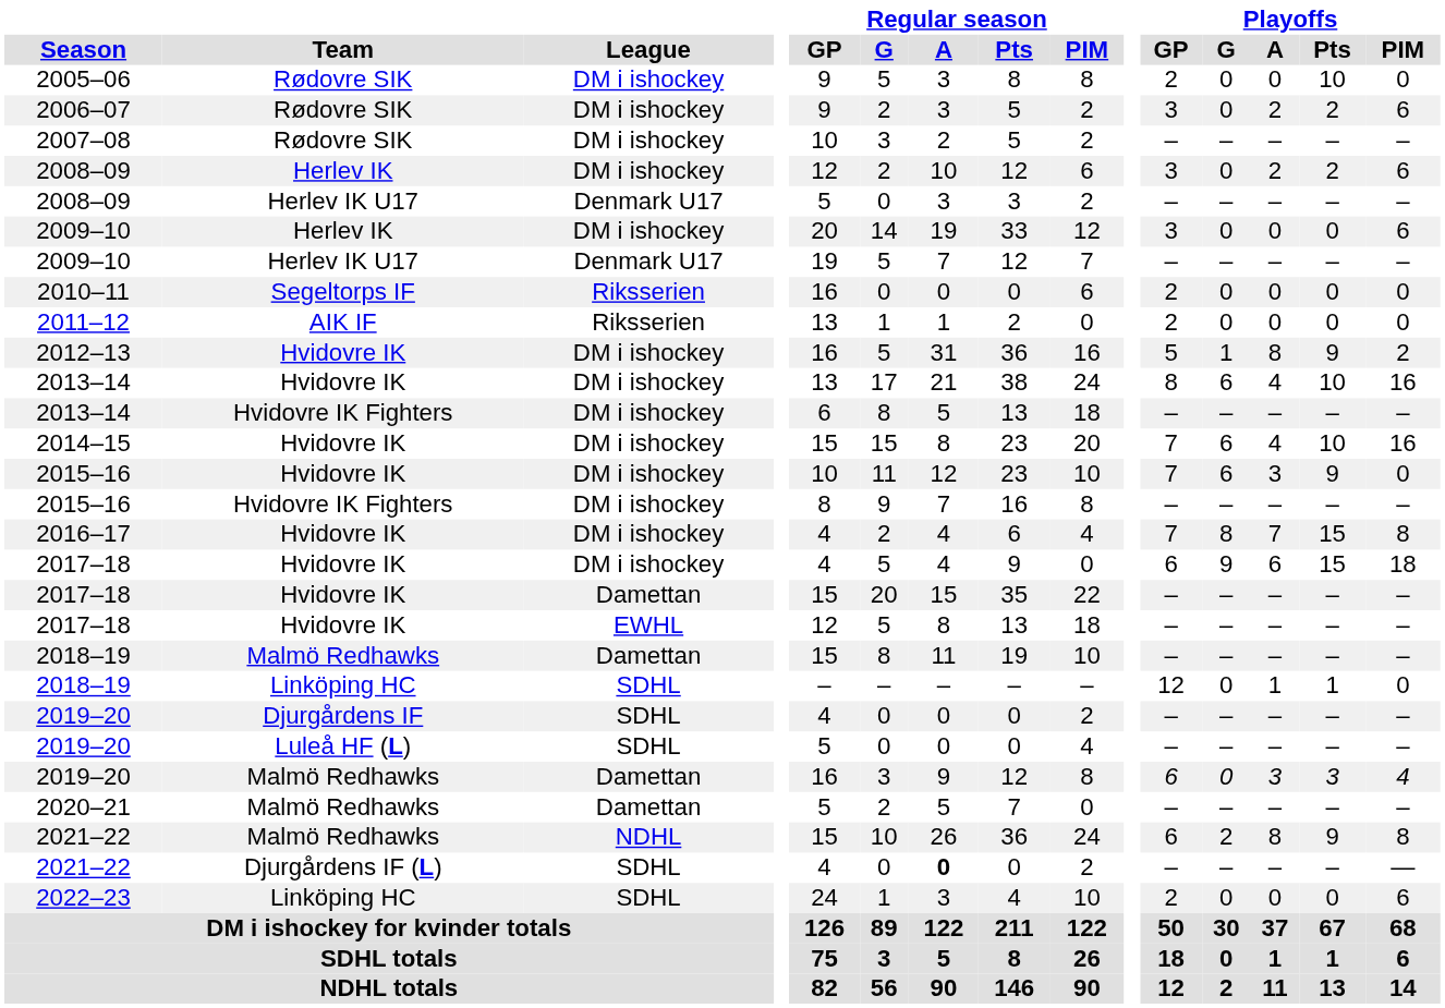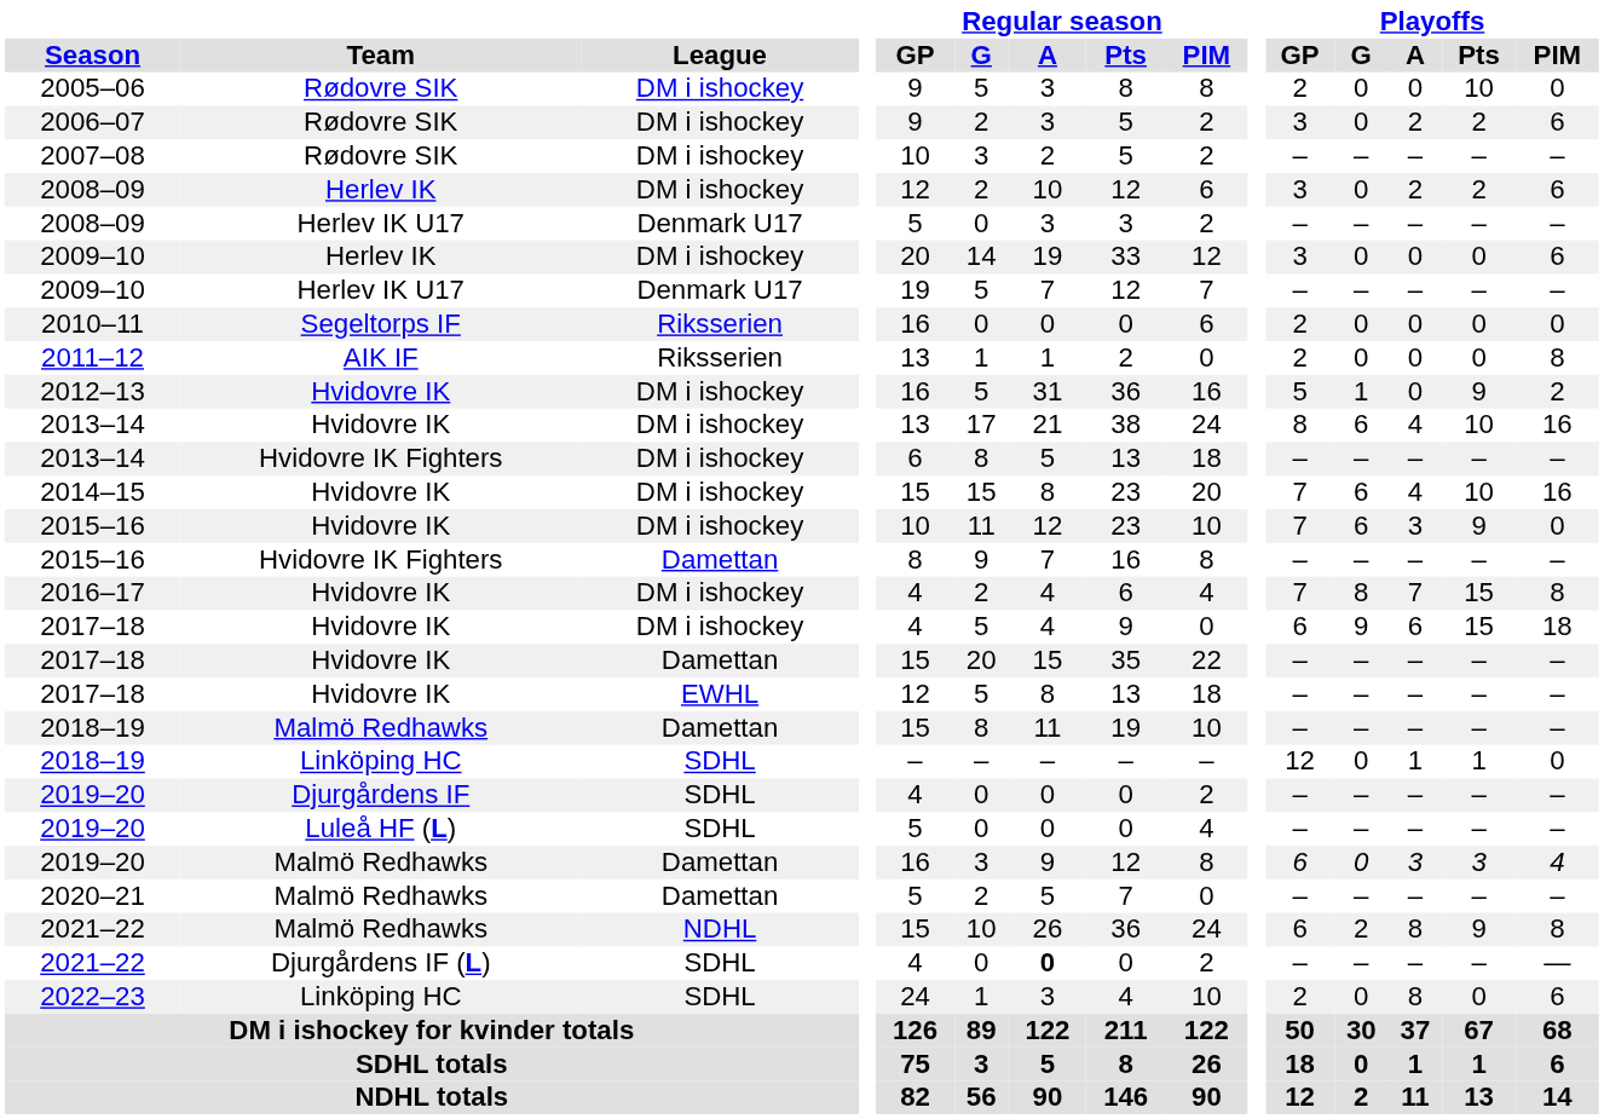 <table border="0" cellpadding="1" cellspacing="0" width="75%" style="text-align:center">
 <tr>
 <th colspan="3" bgcolor="#ffffff"> </th>
 <th rowspan="99" bgcolor="#ffffff"> </th>
 <th colspan="5"><a href='#'>Regular season</a></th>
 <th rowspan="99" bgcolor="#ffffff"> </th>
 <th colspan="5"><a href='#'>Playoffs</a></th>
 </tr>
 <tr bgcolor="#e0e0e0">
 <th><a href='#'>Season</a></th>
 <th>Team</th>
 <th>League</th>
 <th>GP</th>
 <th><a href='#'>G</a></th>
 <th><a href='#'>A</a></th>
 <th><a href='#'>Pts</a></th>
 <th><a href='#'>PIM</a></th>
 <th>GP</th>
 <th>G</th>
 <th>A</th>
 <th>Pts</th>
 <th>PIM</th>
 </tr>
 <tr>
 <td>2005–06</td>
 <td><a href='#'>Rødovre SIK</a></td>
 <td><a href='#'>DM i ishockey</a></td>
 <td>9</td>
 <td>5</td>
 <td>3</td>
 <td>8</td>
 <td>8</td>
 <td>2</td>
 <td>0</td>
 <td>0</td>
 <td>10</td>
 <td>0</td>
 </tr>
 <tr bgcolor="#f0f0f0">
 <td>2006–07</td>
 <td>Rødovre SIK</td>
 <td>DM i ishockey</td>
 <td>9</td>
 <td>2</td>
 <td>3</td>
 <td>5</td>
 <td>2</td>
 <td>3</td>
 <td>0</td>
 <td>2</td>
 <td>2</td>
 <td>6</td>
 </tr>
 <tr>
 <td>2007–08</td>
 <td>Rødovre SIK</td>
 <td>DM i ishockey</td>
 <td>10</td>
 <td>3</td>
 <td>2</td>
 <td>5</td>
 <td>2</td>
 <td>–</td>
 <td>–</td>
 <td>–</td>
 <td>–</td>
 <td>–</td>
 </tr>
 <tr bgcolor="#f0f0f0">
 <td>2008–09</td>
 <td><a href='#'>Herlev IK</a></td>
 <td>DM i ishockey</td>
 <td>12</td>
 <td>2</td>
 <td>10</td>
 <td>12</td>
 <td>6</td>
 <td>3</td>
 <td>0</td>
 <td>2</td>
 <td>2</td>
 <td>6</td>
 </tr>
 <tr>
 <td>2008–09</td>
 <td>Herlev IK U17</td>
 <td>Denmark U17</td>
 <td>5</td>
 <td>0</td>
 <td>3</td>
 <td>3</td>
 <td>2</td>
 <td>–</td>
 <td>–</td>
 <td>–</td>
 <td>–</td>
 <td>–</td>
 </tr>
 <tr bgcolor="#f0f0f0">
 <td>2009–10</td>
 <td>Herlev IK</td>
 <td>DM i ishockey</td>
 <td>20</td>
 <td>14</td>
 <td>19</td>
 <td>33</td>
 <td>12</td>
 <td>3</td>
 <td>0</td>
 <td>0</td>
 <td>0</td>
 <td>6</td>
 </tr>
 <tr>
 <td>2009–10</td>
 <td>Herlev IK U17</td>
 <td>Denmark U17</td>
 <td>19</td>
 <td>5</td>
 <td>7</td>
 <td>12</td>
 <td>7</td>
 <td>–</td>
 <td>–</td>
 <td>–</td>
 <td>–</td>
 <td>–</td>
 </tr>
 <tr bgcolor="#f0f0f0">
 <td>2010–11</td>
 <td><a href='#'>Segeltorps IF</a></td>
 <td><a href='#'>Riksserien</a></td>
 <td>16</td>
 <td>0</td>
 <td>0</td>
 <td>0</td>
 <td>6</td>
 <td>2</td>
 <td>0</td>
 <td>0</td>
 <td>0</td>
 <td>0</td>
 </tr>
 <tr>
 <td><a href='#'>2011–12</a></td>
 <td><a href='#'>AIK IF</a></td>
 <td>Riksserien</td>
 <td>13</td>
 <td>1</td>
 <td>1</td>
 <td>2</td>
 <td>0</td>
 <td>2</td>
 <td>0</td>
 <td>0</td>
 <td>0</td>
-<td>0</td>
+<td>8</td>
 </tr>
 <tr bgcolor="#f0f0f0">
 <td>2012–13</td>
 <td><a href='#'>Hvidovre IK</a></td>
 <td>DM i ishockey</td>
 <td>16</td>
 <td>5</td>
 <td>31</td>
 <td>36</td>
 <td>16</td>
 <td>5</td>
 <td>1</td>
-<td>8</td>
+<td>0</td>
 <td>9</td>
 <td>2</td>
 </tr>
 <tr>
 <td>2013–14</td>
 <td>Hvidovre IK</td>
 <td>DM i ishockey</td>
 <td>13</td>
 <td>17</td>
 <td>21</td>
 <td>38</td>
 <td>24</td>
 <td>8</td>
 <td>6</td>
 <td>4</td>
 <td>10</td>
 <td>16</td>
 </tr>
 <tr bgcolor="#f0f0f0">
 <td>2013–14</td>
 <td>Hvidovre IK Fighters</td>
 <td>DM i ishockey</td>
 <td>6</td>
 <td>8</td>
 <td>5</td>
 <td>13</td>
 <td>18</td>
 <td>–</td>
 <td>–</td>
 <td>–</td>
 <td>–</td>
 <td>–</td>
 </tr>
 <tr>
 <td>2014–15</td>
 <td>Hvidovre IK</td>
 <td>DM i ishockey</td>
 <td>15</td>
 <td>15</td>
 <td>8</td>
 <td>23</td>
 <td>20</td>
 <td>7</td>
 <td>6</td>
 <td>4</td>
 <td>10</td>
 <td>16</td>
 </tr>
 <tr bgcolor="#f0f0f0">
 <td>2015–16</td>
 <td>Hvidovre IK</td>
 <td>DM i ishockey</td>
 <td>10</td>
 <td>11</td>
 <td>12</td>
 <td>23</td>
 <td>10</td>
 <td>7</td>
 <td>6</td>
 <td>3</td>
 <td>9</td>
 <td>0</td>
 </tr>
 <tr>
 <td>2015–16</td>
 <td>Hvidovre IK Fighters</td>
-<td>DM i ishockey</td>
+<td><a href='#'>Damettan</a></td>
 <td>8</td>
 <td>9</td>
 <td>7</td>
 <td>16</td>
 <td>8</td>
 <td>–</td>
 <td>–</td>
 <td>–</td>
 <td>–</td>
 <td>–</td>
 </tr>
 <tr bgcolor="#f0f0f0">
 <td>2016–17</td>
 <td>Hvidovre IK</td>
 <td>DM i ishockey</td>
 <td>4</td>
 <td>2</td>
 <td>4</td>
 <td>6</td>
 <td>4</td>
 <td>7</td>
 <td>8</td>
 <td>7</td>
 <td>15</td>
 <td>8</td>
 </tr>
 <tr>
 <td>2017–18</td>
 <td>Hvidovre IK</td>
 <td>DM i ishockey</td>
 <td>4</td>
 <td>5</td>
 <td>4</td>
 <td>9</td>
 <td>0</td>
 <td>6</td>
 <td>9</td>
 <td>6</td>
 <td>15</td>
 <td>18</td>
 </tr>
 <tr bgcolor="#f0f0f0">
 <td>2017–18</td>
 <td>Hvidovre IK</td>
 <td>Damettan</td>
 <td>15</td>
 <td>20</td>
 <td>15</td>
 <td>35</td>
 <td>22</td>
 <td>–</td>
 <td>–</td>
 <td>–</td>
 <td>–</td>
 <td>–</td>
 </tr>
 <tr>
 <td>2017–18</td>
 <td>Hvidovre IK</td>
 <td><a href='#'>EWHL</a></td>
 <td>12</td>
 <td>5</td>
 <td>8</td>
 <td>13</td>
 <td>18</td>
 <td>–</td>
 <td>–</td>
 <td>–</td>
 <td>–</td>
 <td>–</td>
 </tr>
 <tr bgcolor="#f0f0f0">
 <td>2018–19</td>
 <td><a href='#'>Malmö Redhawks</a></td>
 <td>Damettan</td>
 <td>15</td>
 <td>8</td>
 <td>11</td>
 <td>19</td>
 <td>10</td>
 <td>–</td>
 <td>–</td>
 <td>–</td>
 <td>–</td>
 <td>–</td>
 </tr>
 <tr>
 <td><a href='#'>2018–19</a></td>
 <td><a href='#'>Linköping HC</a></td>
 <td><a href='#'>SDHL</a></td>
 <td>–</td>
 <td>–</td>
 <td>–</td>
 <td>–</td>
 <td>–</td>
 <td>12</td>
 <td>0</td>
 <td>1</td>
 <td>1</td>
 <td>0</td>
 </tr>
 <tr bgcolor="#f0f0f0">
 <td><a href='#'>2019–20</a></td>
 <td><a href='#'>Djurgårdens IF</a></td>
 <td>SDHL</td>
 <td>4</td>
 <td>0</td>
 <td>0</td>
 <td>0</td>
 <td>2</td>
 <td>–</td>
 <td>–</td>
 <td>–</td>
 <td>–</td>
 <td>–</td>
 </tr>
 <tr>
 <td><a href='#'>2019–20</a></td>
 <td><a href='#'>Luleå HF</a> (<a href='#'><strong>L</strong></a>)</td>
 <td>SDHL</td>
 <td>5</td>
 <td>0</td>
 <td>0</td>
 <td>0</td>
 <td>4</td>
 <td>–</td>
 <td>–</td>
 <td>–</td>
 <td>–</td>
 <td>–</td>
 </tr>
 <tr bgcolor="#f0f0f0">
 <td>2019–20</td>
 <td>Malmö Redhawks</td>
 <td>Damettan</td>
 <td>16</td>
 <td>3</td>
 <td>9</td>
 <td>12</td>
 <td>8</td>
 <td><em>6</em></td>
 <td><em>0</em></td>
 <td><em>3</em></td>
 <td><em>3</em></td>
 <td><em>4</em></td>
 </tr>
 <tr>
 <td>2020–21</td>
 <td>Malmö Redhawks</td>
 <td>Damettan</td>
 <td>5</td>
 <td>2</td>
 <td>5</td>
 <td>7</td>
 <td>0</td>
 <td>–</td>
 <td>–</td>
 <td>–</td>
 <td>–</td>
 <td>–</td>
 </tr>
 <tr bgcolor="#f0f0f0">
 <td>2021–22</td>
 <td>Malmö Redhawks</td>
 <td><a href='#'>NDHL</a></td>
 <td>15</td>
 <td>10</td>
 <td>26</td>
 <td>36</td>
 <td>24</td>
 <td>6</td>
 <td>2</td>
 <td>8</td>
 <td>9</td>
 <td>8</td>
 </tr>
 <tr>
 <td><a href='#'>2021–22</a></td>
 <td>Djurgårdens IF (<a href='#'><strong>L</strong></a>)</td>
 <td>SDHL</td>
 <td>4</td>
 <td>0</td>
 <td><strong>0</strong></td>
 <td>0</td>
 <td>2</td>
 <td>–</td>
 <td>–</td>
 <td>–</td>
 <td>–</td>
 <td>—</td>
 </tr>
 <tr bgcolor="#f0f0f0">
 <td><a href='#'>2022–23</a></td>
 <td>Linköping HC</td>
 <td>SDHL</td>
 <td>24</td>
 <td>1</td>
 <td>3</td>
 <td>4</td>
 <td>10</td>
 <td>2</td>
 <td>0</td>
-<td>0</td>
+<td>8</td>
 <td>0</td>
 <td>6</td>
 </tr>
 <tr bgcolor="#e0e0e0">
 <th colspan="3">DM i ishockey for kvinder totals</th>
 <th>126</th>
 <th>89</th>
 <th>122</th>
 <th>211</th>
 <th>122</th>
 <th>50</th>
 <th>30</th>
 <th>37</th>
 <th>67</th>
 <th>68</th>
 </tr>
 <tr bgcolor="#e0e0e0">
 <th colspan="3">SDHL totals</th>
 <th>75</th>
 <th>3</th>
 <th>5</th>
 <th>8</th>
 <th>26</th>
 <th>18</th>
 <th>0</th>
 <th>1</th>
 <th>1</th>
 <th>6</th>
 </tr>
 <tr bgcolor="#e0e0e0">
 <th colspan="3">NDHL totals</th>
 <th>82</th>
 <th>56</th>
 <th>90</th>
 <th>146</th>
 <th>90</th>
 <th>12</th>
 <th>2</th>
 <th>11</th>
 <th>13</th>
 <th>14</th>
 </tr>
 </table>
